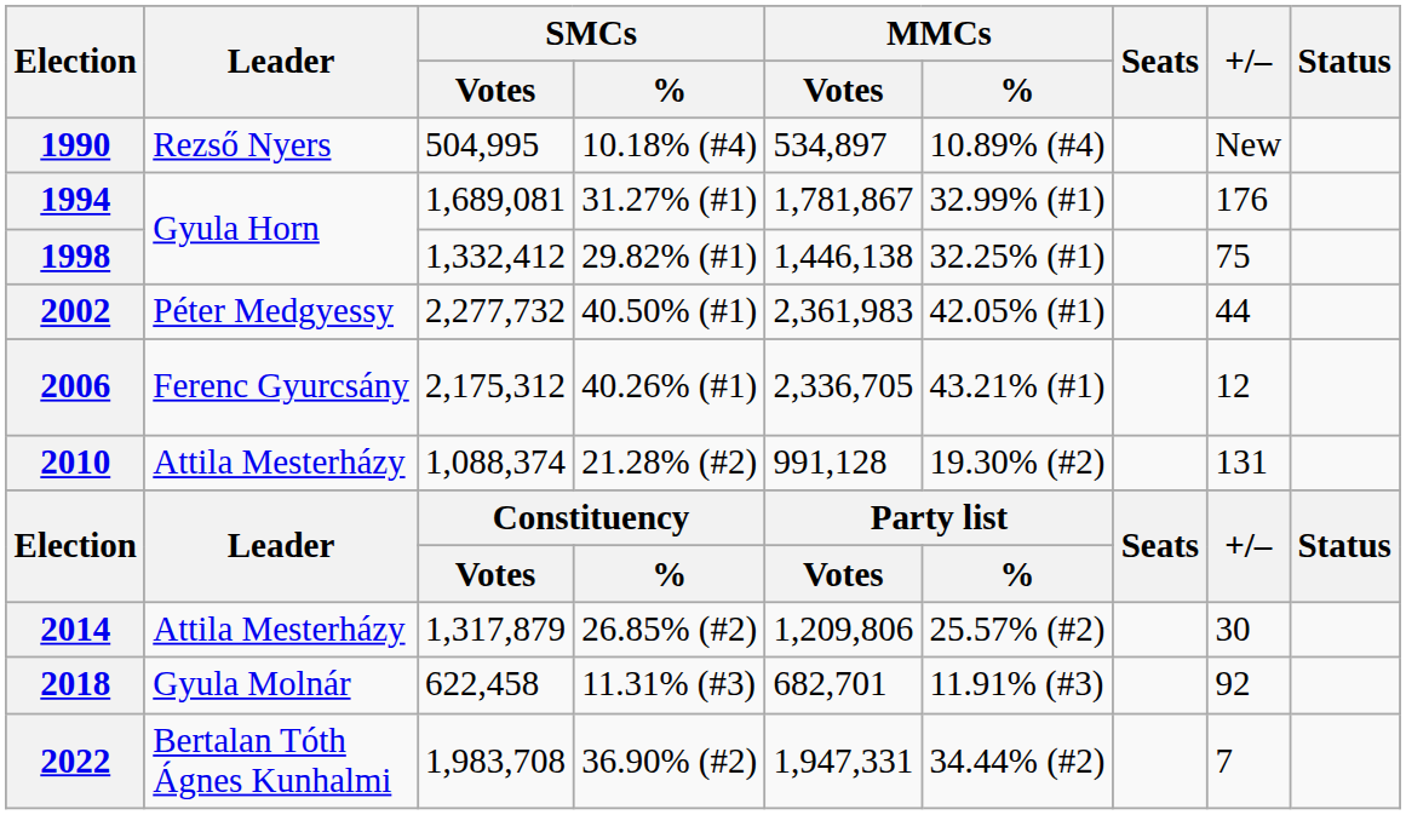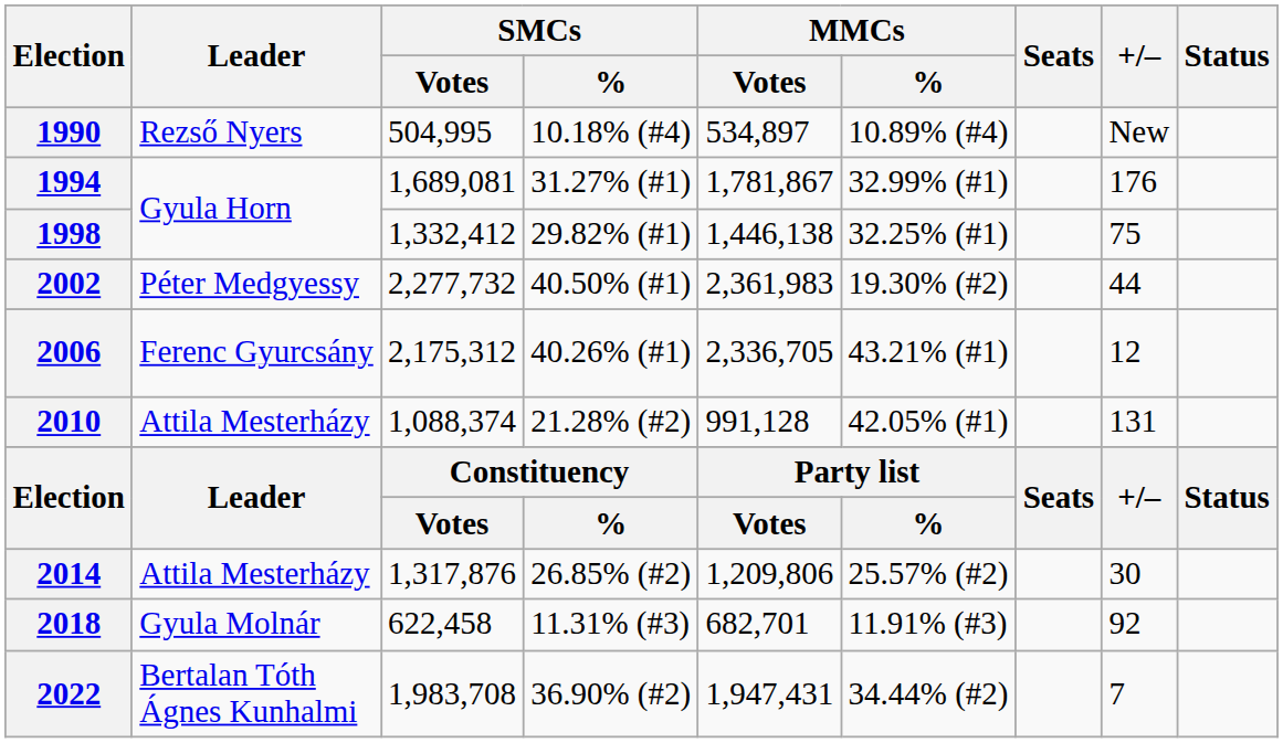 <table class="wikitable">
 <tr>
 <th rowspan=2>Election</th>
 <th rowspan=2>Leader</th>
 <th colspan=2>SMCs</th>
 <th colspan=2>MMCs</th>
 <th rowspan=2>Seats</th>
 <th rowspan=2>+/–</th>
 <th rowspan=2>Status</th>
 </tr>
 <tr>
 <th>Votes</th>
 <th>%</th>
 <th>Votes</th>
 <th>%</th>
 </tr>
 <tr>
 <th><a href='#'>1990</a></th>
 <td><a href='#'>Rezső Nyers</a></td>
 <td>504,995</td>
 <td>10.18% (#4)</td>
 <td>534,897</td>
 <td>10.89% (#4)</td>
 <td></td>
 <td>New</td>
 <td></td>
 </tr>
 <tr>
 <th><a href='#'>1994</a></th>
 <td rowspan=2><a href='#'>Gyula Horn</a></td>
 <td>1,689,081</td>
 <td>31.27% (#1)</td>
 <td>1,781,867</td>
 <td>32.99% (#1)</td>
 <td></td>
 <td> 176</td>
 <td><br></td>
 </tr>
 <tr>
 <th><a href='#'>1998</a></th>
 <td>1,332,412</td>
 <td>29.82% (#1)</td>
 <td>1,446,138</td>
 <td>32.25% (#1)</td>
 <td></td>
 <td> 75</td>
 <td></td>
 </tr>
 <tr>
 <th><a href='#'>2002</a></th>
 <td><a href='#'>Péter Medgyessy</a></td>
 <td>2,277,732</td>
 <td>40.50% (#1)</td>
 <td>2,361,983</td>
-<td>42.05% (#1)</td>
+<td>19.30% (#2)</td>
 <td></td>
 <td> 44</td>
 <td><br></td>
 </tr>
 <tr>
 <th><a href='#'>2006</a></th>
 <td><a href='#'>Ferenc Gyurcsány</a></td>
 <td>2,175,312</td>
 <td>40.26% (#1)</td>
 <td>2,336,705</td>
 <td>43.21% (#1)</td>
 <td></td>
 <td> 12</td>
 <td><br><br></td>
 </tr>
 <tr>
 <th><a href='#'>2010</a></th>
 <td><a href='#'>Attila Mesterházy</a></td>
 <td>1,088,374</td>
 <td>21.28% (#2)</td>
 <td>991,128</td>
-<td>19.30% (#2)</td>
+<td>42.05% (#1)</td>
 <td></td>
 <td> 131</td>
 <td></td>
 </tr>
 <tr>
 <th rowspan=2>Election</th>
 <th rowspan=2>Leader</th>
 <th colspan=2>Constituency</th>
 <th colspan=2>Party list</th>
 <th rowspan=2>Seats</th>
 <th rowspan=2>+/–</th>
 <th rowspan=2>Status</th>
 </tr>
 <tr>
 <th>Votes</th>
 <th>%</th>
 <th>Votes</th>
 <th>%</th>
 </tr>
 <tr>
 <th><a href='#'>2014</a></th>
 <td><a href='#'>Attila Mesterházy</a></td>
-<td>1,317,879</td>
+<td>1,317,876</td>
 <td>26.85% (#2)</td>
 <td>1,209,806</td>
 <td>25.57% (#2)</td>
 <td></td>
 <td> 30</td>
 <td></td>
 </tr>
 <tr>
 <th><a href='#'>2018</a></th>
 <td><a href='#'>Gyula Molnár</a></td>
 <td>622,458</td>
 <td>11.31% (#3)</td>
 <td>682,701</td>
 <td>11.91% (#3)</td>
 <td></td>
 <td> 92</td>
 <td></td>
 </tr>
 <tr>
 <th><a href='#'>2022</a></th>
 <td><a href='#'>Bertalan Tóth</a><br><a href='#'>Ágnes Kunhalmi</a></td>
 <td>1,983,708</td>
 <td>36.90% (#2)</td>
-<td>1,947,331</td>
+<td>1,947,431</td>
 <td>34.44% (#2)</td>
 <td></td>
 <td> 7</td>
 <td></td>
 </tr>
 </table>
